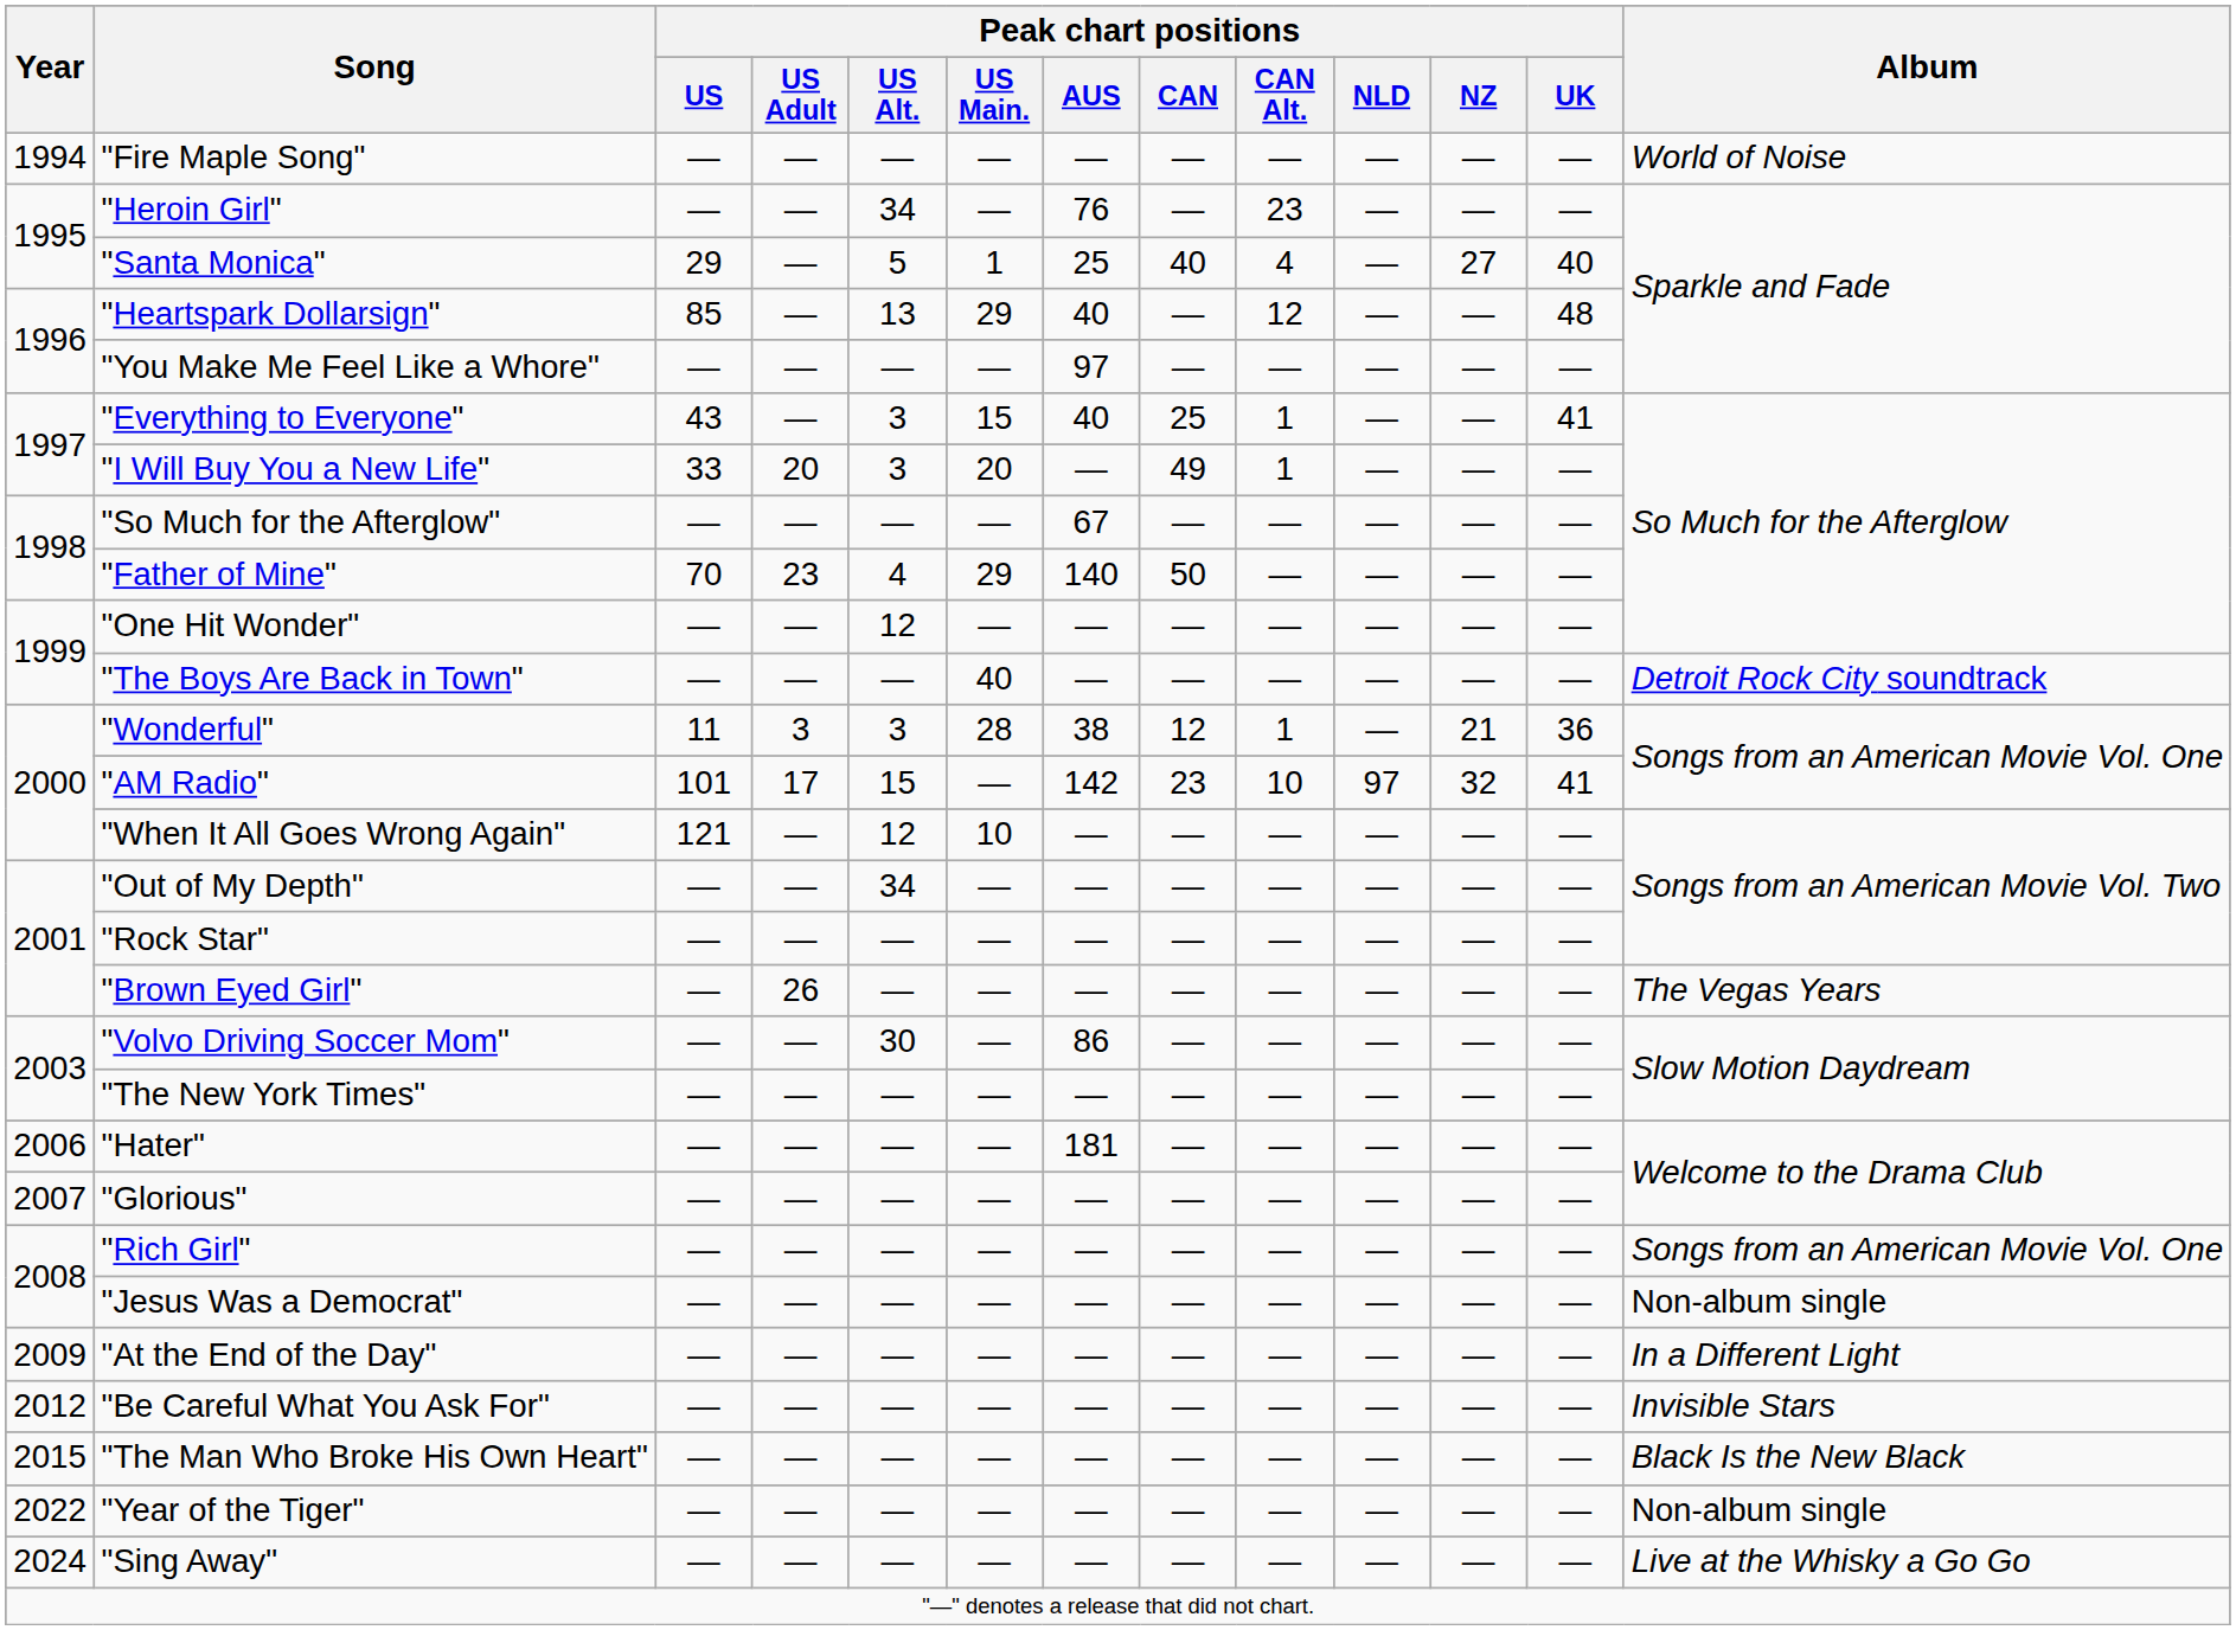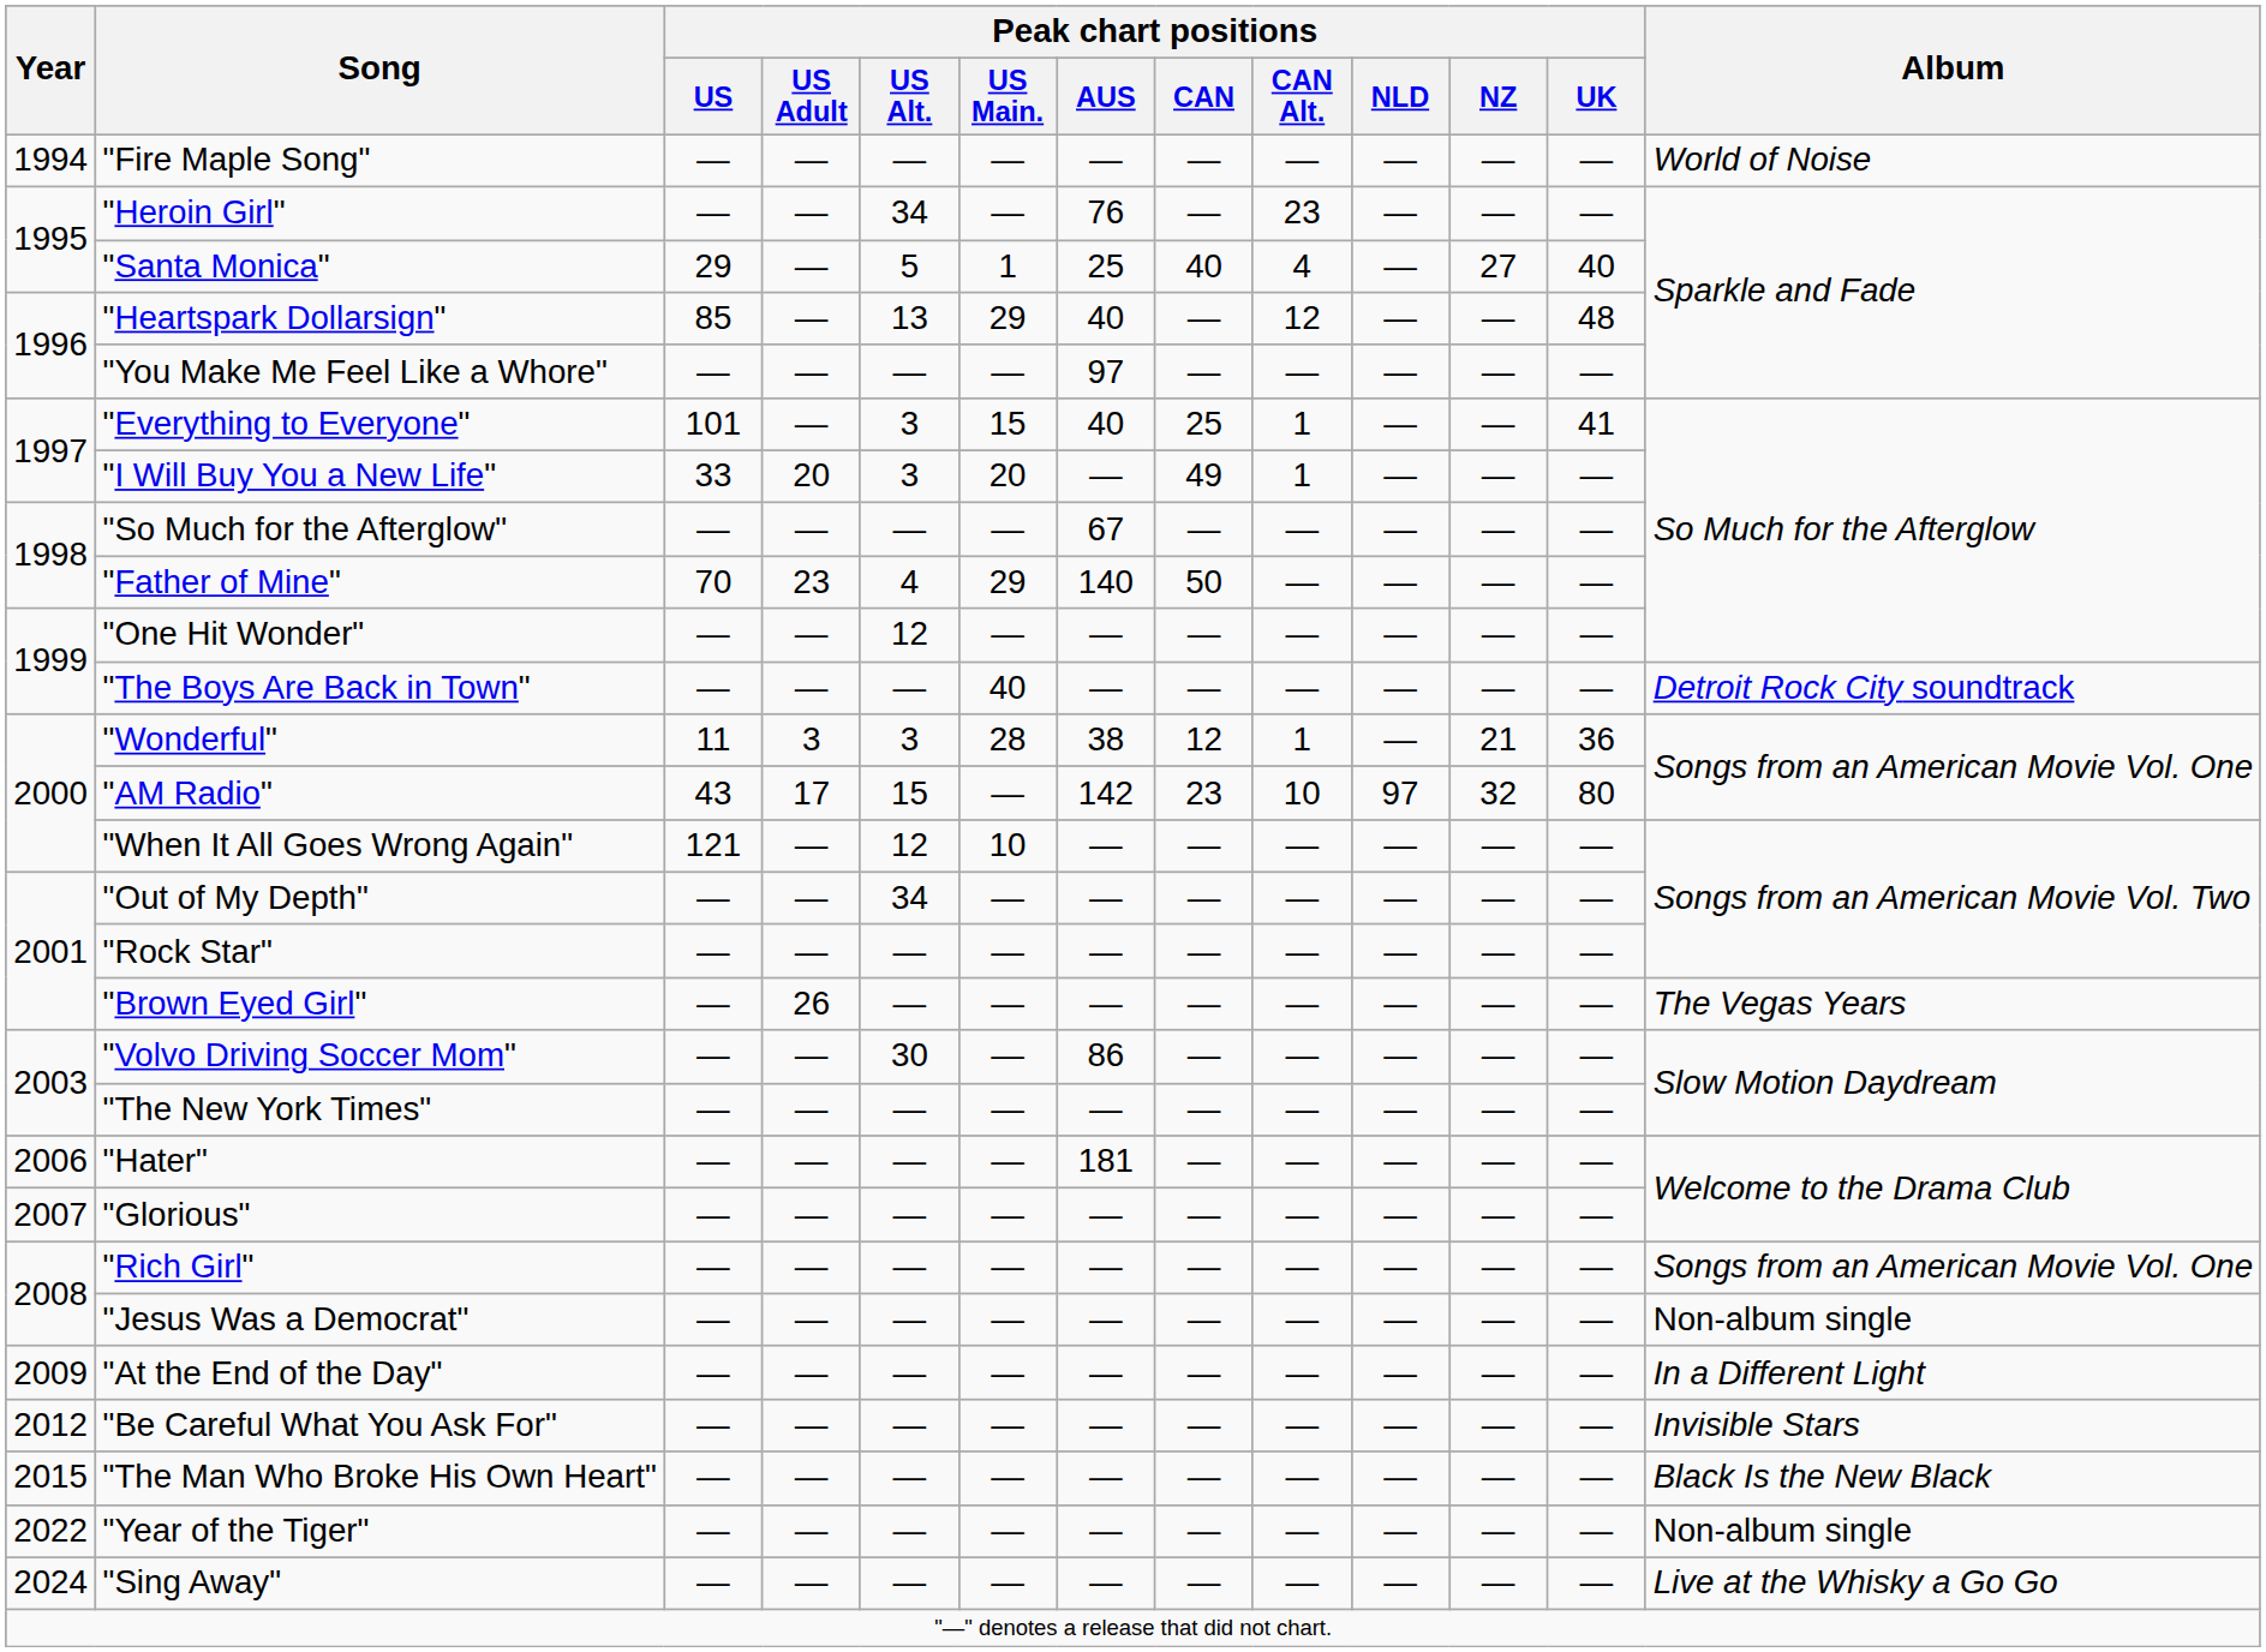 <table class="wikitable">
 <tr>
 <th rowspan="2">Year</th>
 <th rowspan="2">Song</th>
 <th colspan="10">Peak chart positions</th>
 <th rowspan="2">Album</th>
 </tr>
 <tr>
 <th style="width:3em;font-size:85%"><a href='#'>US</a><br></th>
 <th style="width:3em;font-size:85%"><a href='#'>US<br>Adult</a><br></th>
 <th style="width:3em;font-size:85%"><a href='#'>US<br>Alt.</a><br></th>
 <th style="width:3em;font-size:85%"><a href='#'>US<br>Main.</a><br></th>
 <th style="width:3em;font-size:85%"><a href='#'>AUS</a><br></th>
 <th style="width:3em;font-size:85%"><a href='#'>CAN</a><br></th>
 <th style="width:3em;font-size:85%"><a href='#'>CAN<br>Alt.</a><br></th>
 <th style="width:3em;font-size:85%"><a href='#'>NLD</a><br></th>
 <th style="width:3em;font-size:85%"><a href='#'>NZ</a><br></th>
 <th style="width:3em;font-size:85%"><a href='#'>UK</a><br></th>
 </tr>
 <tr>
 <td>1994</td>
 <td>"Fire Maple Song"</td>
 <td align="center">—</td>
 <td align="center">—</td>
 <td align="center">—</td>
 <td align="center">—</td>
 <td align="center">—</td>
 <td align="center">—</td>
 <td align="center">—</td>
 <td align="center">—</td>
 <td align="center">—</td>
 <td align="center">—</td>
 <td><em>World of Noise</em></td>
 </tr>
 <tr>
 <td rowspan="2">1995</td>
 <td>"<a href='#'>Heroin Girl</a>"</td>
 <td align="center">—</td>
 <td align="center">—</td>
 <td align="center">34</td>
 <td align="center">—</td>
 <td align="center">76</td>
 <td align="center">—</td>
 <td align="center">23</td>
 <td align="center">—</td>
 <td align="center">—</td>
 <td align="center">—</td>
 <td rowspan="4"><em>Sparkle and Fade</em></td>
 </tr>
 <tr>
 <td>"<a href='#'>Santa Monica</a>"</td>
 <td align="center">29</td>
 <td align="center">—</td>
 <td align="center">5</td>
 <td align="center">1</td>
 <td align="center">25</td>
 <td align="center">40</td>
 <td align="center">4</td>
 <td align="center">—</td>
 <td align="center">27</td>
 <td align="center">40</td>
 </tr>
 <tr>
 <td rowspan="2">1996</td>
 <td>"<a href='#'>Heartspark Dollarsign</a>"</td>
 <td align="center">85</td>
 <td align="center">—</td>
 <td align="center">13</td>
 <td align="center">29</td>
 <td align="center">40</td>
 <td align="center">—</td>
 <td align="center">12</td>
 <td align="center">—</td>
 <td align="center">—</td>
 <td align="center">48</td>
 </tr>
 <tr>
 <td>"You Make Me Feel Like a Whore"</td>
 <td align="center">—</td>
 <td align="center">—</td>
 <td align="center">—</td>
 <td align="center">—</td>
 <td align="center">97</td>
 <td align="center">—</td>
 <td align="center">—</td>
 <td align="center">—</td>
 <td align="center">—</td>
 <td align="center">—</td>
 </tr>
 <tr>
 <td rowspan="2">1997</td>
 <td>"<a href='#'>Everything to Everyone</a>"</td>
-<td align="center">43</td>
+<td align="center">101</td>
 <td align="center">—</td>
 <td align="center">3</td>
 <td align="center">15</td>
 <td align="center">40</td>
 <td align="center">25</td>
 <td align="center">1</td>
 <td align="center">—</td>
 <td align="center">—</td>
 <td align="center">41</td>
 <td rowspan="5"><em>So Much for the Afterglow</em></td>
 </tr>
 <tr>
 <td>"<a href='#'>I Will Buy You a New Life</a>"</td>
 <td align="center">33</td>
 <td align="center">20</td>
 <td align="center">3</td>
 <td align="center">20</td>
 <td align="center">—</td>
 <td align="center">49</td>
 <td align="center">1</td>
 <td align="center">—</td>
 <td align="center">—</td>
 <td align="center">—</td>
 </tr>
 <tr>
 <td rowspan="2">1998</td>
 <td>"So Much for the Afterglow"</td>
 <td align="center">—</td>
 <td align="center">—</td>
 <td align="center">—</td>
 <td align="center">—</td>
 <td align="center">67</td>
 <td align="center">—</td>
 <td align="center">—</td>
 <td align="center">—</td>
 <td align="center">—</td>
 <td align="center">—</td>
 </tr>
 <tr>
 <td>"<a href='#'>Father of Mine</a>"</td>
 <td align="center">70</td>
 <td align="center">23</td>
 <td align="center">4</td>
 <td align="center">29</td>
 <td align="center">140</td>
 <td align="center">50</td>
 <td align="center">—</td>
 <td align="center">—</td>
 <td align="center">—</td>
 <td align="center">—</td>
 </tr>
 <tr>
 <td rowspan="2">1999</td>
 <td>"One Hit Wonder"</td>
 <td align="center">—</td>
 <td align="center">—</td>
 <td align="center">12</td>
 <td align="center">—</td>
 <td align="center">—</td>
 <td align="center">—</td>
 <td align="center">—</td>
 <td align="center">—</td>
 <td align="center">—</td>
 <td align="center">—</td>
 </tr>
 <tr>
 <td>"<a href='#'>The Boys Are Back in Town</a>"</td>
 <td align="center">—</td>
 <td align="center">—</td>
 <td align="center">—</td>
 <td align="center">40</td>
 <td align="center">—</td>
 <td align="center">—</td>
 <td align="center">—</td>
 <td align="center">—</td>
 <td align="center">—</td>
 <td align="center">—</td>
 <td><a href='#'><em>Detroit Rock City</em> soundtrack</a></td>
 </tr>
 <tr>
 <td rowspan="3">2000</td>
 <td>"<a href='#'>Wonderful</a>"</td>
 <td align="center">11</td>
 <td align="center">3</td>
 <td align="center">3</td>
 <td align="center">28</td>
 <td align="center">38</td>
 <td align="center">12</td>
 <td align="center">1</td>
 <td align="center">—</td>
 <td align="center">21</td>
 <td align="center">36</td>
 <td rowspan="2"><em>Songs from an American Movie Vol. One</em></td>
 </tr>
 <tr>
 <td>"<a href='#'>AM Radio</a>"</td>
-<td align="center">101</td>
+<td align="center">43</td>
 <td align="center">17</td>
 <td align="center">15</td>
 <td align="center">—</td>
 <td align="center">142</td>
 <td align="center">23</td>
 <td align="center">10</td>
 <td align="center">97</td>
 <td align="center">32</td>
-<td align="center">41</td>
+<td align="center">80</td>
 </tr>
 <tr>
 <td>"When It All Goes Wrong Again"</td>
 <td align="center">121</td>
 <td align="center">—</td>
 <td align="center">12</td>
 <td align="center">10</td>
 <td align="center">—</td>
 <td align="center">—</td>
 <td align="center">—</td>
 <td align="center">—</td>
 <td align="center">—</td>
 <td align="center">—</td>
 <td rowspan="3"><em>Songs from an American Movie Vol. Two</em></td>
 </tr>
 <tr>
 <td rowspan="3">2001</td>
 <td>"Out of My Depth"</td>
 <td align="center">—</td>
 <td align="center">—</td>
 <td align="center">34</td>
 <td align="center">—</td>
 <td align="center">—</td>
 <td align="center">—</td>
 <td align="center">—</td>
 <td align="center">—</td>
 <td align="center">—</td>
 <td align="center">—</td>
 </tr>
 <tr>
 <td>"Rock Star"</td>
 <td align="center">—</td>
 <td align="center">—</td>
 <td align="center">—</td>
 <td align="center">—</td>
 <td align="center">—</td>
 <td align="center">—</td>
 <td align="center">—</td>
 <td align="center">—</td>
 <td align="center">—</td>
 <td align="center">—</td>
 </tr>
 <tr>
 <td>"<a href='#'>Brown Eyed Girl</a>"</td>
 <td align="center">—</td>
 <td align="center">26</td>
 <td align="center">—</td>
 <td align="center">—</td>
 <td align="center">—</td>
 <td align="center">—</td>
 <td align="center">—</td>
 <td align="center">—</td>
 <td align="center">—</td>
 <td align="center">—</td>
 <td><em>The Vegas Years</em></td>
 </tr>
 <tr>
 <td rowspan="2">2003</td>
 <td>"<a href='#'>Volvo Driving Soccer Mom</a>"</td>
 <td align="center">—</td>
 <td align="center">—</td>
 <td align="center">30</td>
 <td align="center">—</td>
 <td align="center">86</td>
 <td align="center">—</td>
 <td align="center">—</td>
 <td align="center">—</td>
 <td align="center">—</td>
 <td align="center">—</td>
 <td rowspan="2"><em>Slow Motion Daydream</em></td>
 </tr>
 <tr>
 <td>"The New York Times"</td>
 <td align="center">—</td>
 <td align="center">—</td>
 <td align="center">—</td>
 <td align="center">—</td>
 <td align="center">—</td>
 <td align="center">—</td>
 <td align="center">—</td>
 <td align="center">—</td>
 <td align="center">—</td>
 <td align="center">—</td>
 </tr>
 <tr>
 <td>2006</td>
 <td>"Hater"</td>
 <td align="center">—</td>
 <td align="center">—</td>
 <td align="center">—</td>
 <td align="center">—</td>
 <td align="center">181</td>
 <td align="center">—</td>
 <td align="center">—</td>
 <td align="center">—</td>
 <td align="center">—</td>
 <td align="center">—</td>
 <td rowspan="2"><em>Welcome to the Drama Club</em></td>
 </tr>
 <tr>
 <td>2007</td>
 <td>"Glorious"</td>
 <td align="center">—</td>
 <td align="center">—</td>
 <td align="center">—</td>
 <td align="center">—</td>
 <td align="center">—</td>
 <td align="center">—</td>
 <td align="center">—</td>
 <td align="center">—</td>
 <td align="center">—</td>
 <td align="center">—</td>
 </tr>
 <tr>
 <td rowspan="2">2008</td>
 <td>"<a href='#'>Rich Girl</a>"</td>
 <td align="center">—</td>
 <td align="center">—</td>
 <td align="center">—</td>
 <td align="center">—</td>
 <td align="center">—</td>
 <td align="center">—</td>
 <td align="center">—</td>
 <td align="center">—</td>
 <td align="center">—</td>
 <td align="center">—</td>
 <td><em>Songs from an American Movie Vol. One</em></td>
 </tr>
 <tr>
 <td>"Jesus Was a Democrat"</td>
 <td align="center">—</td>
 <td align="center">—</td>
 <td align="center">—</td>
 <td align="center">—</td>
 <td align="center">—</td>
 <td align="center">—</td>
 <td align="center">—</td>
 <td align="center">—</td>
 <td align="center">—</td>
 <td align="center">—</td>
 <td>Non-album single</td>
 </tr>
 <tr>
 <td>2009</td>
 <td>"At the End of the Day"</td>
 <td align="center">—</td>
 <td align="center">—</td>
 <td align="center">—</td>
 <td align="center">—</td>
 <td align="center">—</td>
 <td align="center">—</td>
 <td align="center">—</td>
 <td align="center">—</td>
 <td align="center">—</td>
 <td align="center">—</td>
 <td><em>In a Different Light</em></td>
 </tr>
 <tr>
 <td>2012</td>
 <td>"Be Careful What You Ask For"</td>
 <td align="center">—</td>
 <td align="center">—</td>
 <td align="center">—</td>
 <td align="center">—</td>
 <td align="center">—</td>
 <td align="center">—</td>
 <td align="center">—</td>
 <td align="center">—</td>
 <td align="center">—</td>
 <td align="center">—</td>
 <td><em>Invisible Stars</em></td>
 </tr>
 <tr>
 <td>2015</td>
 <td>"The Man Who Broke His Own Heart"</td>
 <td align="center">—</td>
 <td align="center">—</td>
 <td align="center">—</td>
 <td align="center">—</td>
 <td align="center">—</td>
 <td align="center">—</td>
 <td align="center">—</td>
 <td align="center">—</td>
 <td align="center">—</td>
 <td align="center">—</td>
 <td><em>Black Is the New Black</em></td>
 </tr>
 <tr>
 <td>2022</td>
 <td>"Year of the Tiger"</td>
 <td align="center">—</td>
 <td align="center">—</td>
 <td align="center">—</td>
 <td align="center">—</td>
 <td align="center">—</td>
 <td align="center">—</td>
 <td align="center">—</td>
 <td align="center">—</td>
 <td align="center">—</td>
 <td align="center">—</td>
 <td>Non-album single</td>
 </tr>
 <tr>
 <td>2024</td>
 <td>"Sing Away"</td>
 <td align="center">—</td>
 <td align="center">—</td>
 <td align="center">—</td>
 <td align="center">—</td>
 <td align="center">—</td>
 <td align="center">—</td>
 <td align="center">—</td>
 <td align="center">—</td>
 <td align="center">—</td>
 <td align="center">—</td>
 <td><em>Live at the Whisky a Go Go</em></td>
 </tr>
 <tr>
 <td align="center" colspan="16" style="font-size: 8pt">"—" denotes a release that did not chart.</td>
 </tr>
 </table>
